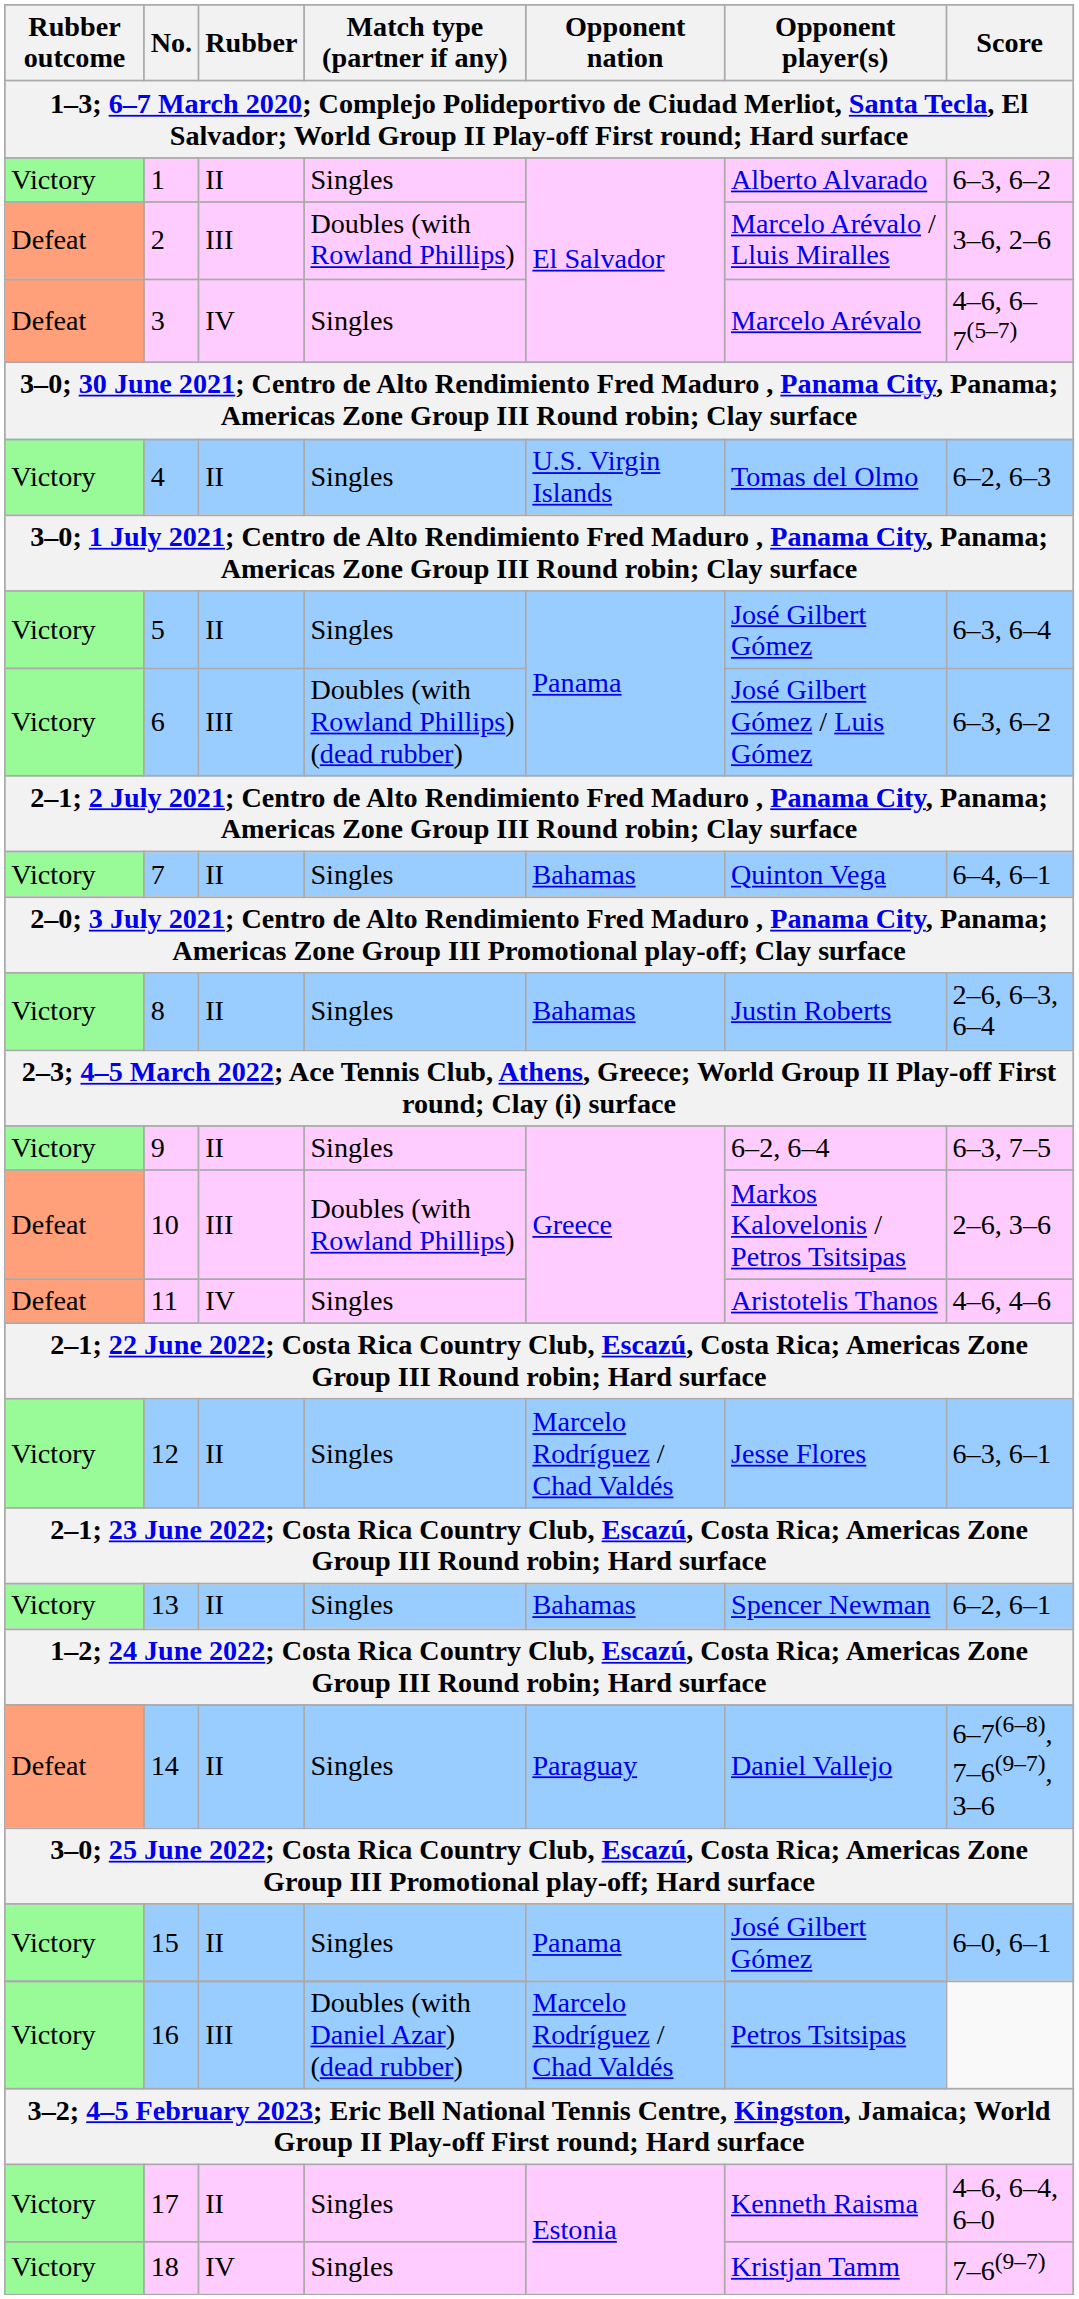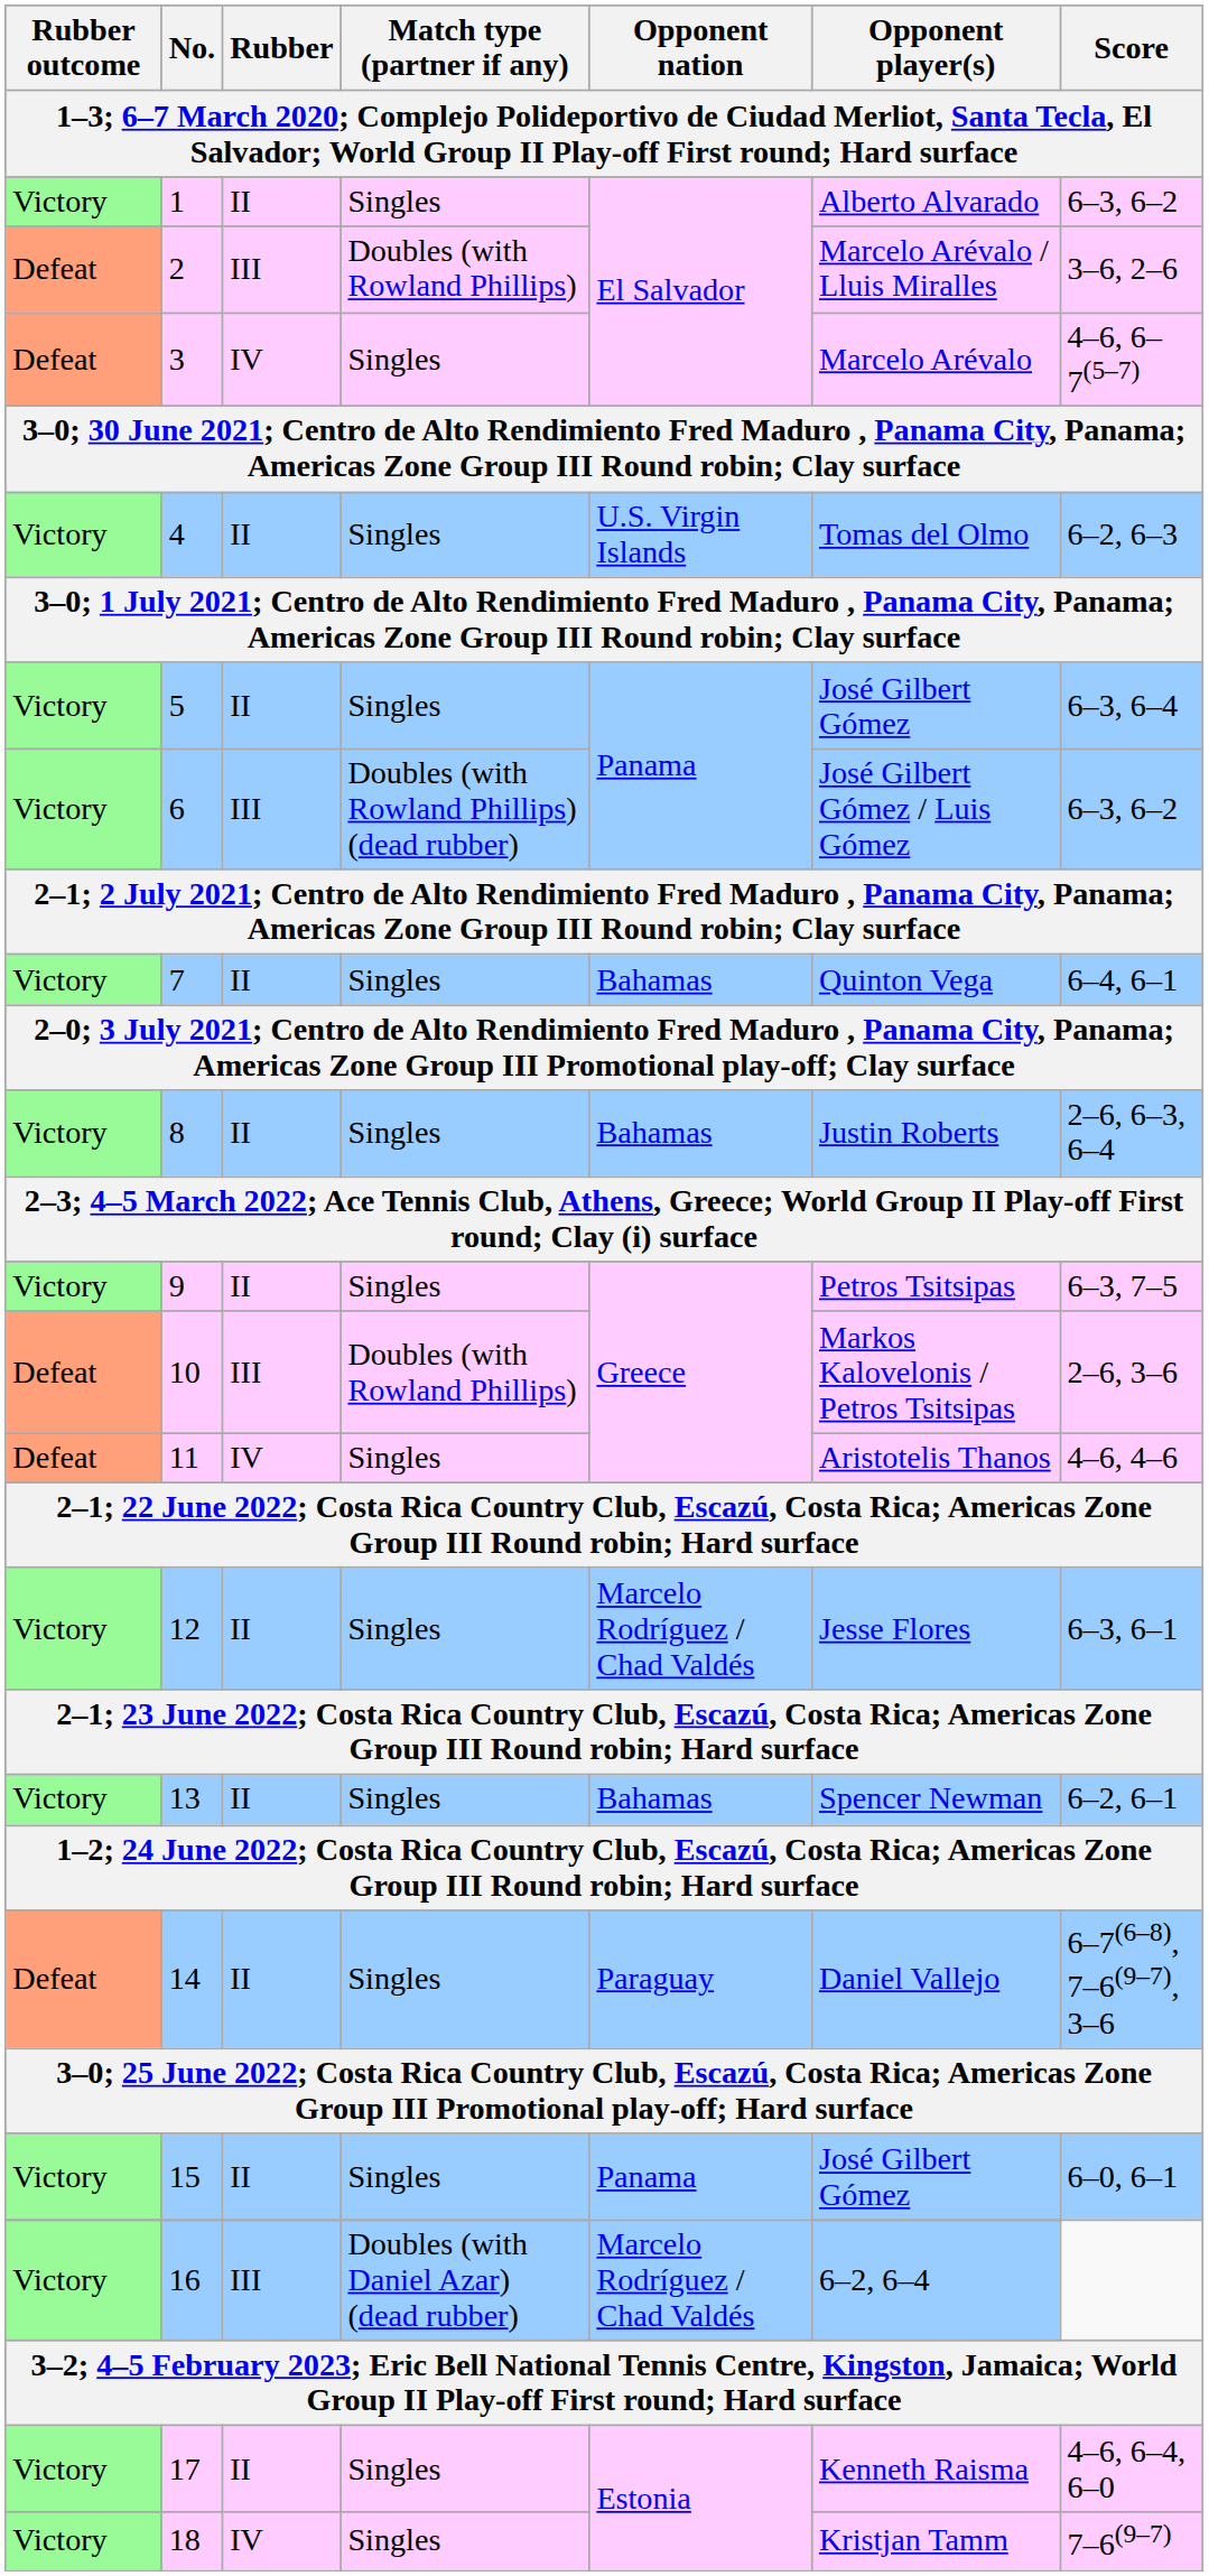 <table class=wikitable>
 <tr>
 <th>Rubber outcome</th>
 <th>No.</th>
 <th>Rubber</th>
 <th>Match type (partner if any)</th>
 <th>Opponent nation</th>
 <th>Opponent player(s)</th>
 <th>Score</th>
 </tr>
 <tr>
 <th colspan=7>1–3; <a href='#'>6–7 March 2020</a>; Complejo Polideportivo de Ciudad Merliot, <a href='#'>Santa Tecla</a>, El Salvador; World Group II Play-off First round; Hard surface</th>
 </tr>
 <tr bgcolor=#FFCCFF>
 <td bgcolor=98FB98>Victory</td>
 <td>1</td>
 <td>II</td>
 <td>Singles</td>
 <td rowspan=3> <a href='#'>El Salvador</a></td>
 <td><a href='#'>Alberto Alvarado</a></td>
 <td>6–3, 6–2</td>
 </tr>
 <tr bgcolor=#FFCCFF>
 <td bgcolor=FFA07A>Defeat</td>
 <td>2</td>
 <td>III</td>
 <td>Doubles (with <a href='#'>Rowland Phillips</a>)</td>
 <td><a href='#'>Marcelo Arévalo</a> / <a href='#'>Lluis Miralles</a></td>
 <td>3–6, 2–6</td>
 </tr>
 <tr bgcolor=#FFCCFF>
 <td bgcolor=FFA07A>Defeat</td>
 <td>3</td>
 <td>IV</td>
 <td>Singles</td>
 <td><a href='#'>Marcelo Arévalo</a></td>
 <td>4–6, 6–7<sup>(5–7)</sup></td>
 </tr>
 <tr>
 <th colspan=7>3–0; <a href='#'>30 June 2021</a>; Centro de Alto Rendimiento Fred Maduro , <a href='#'>Panama City</a>, Panama; Americas Zone Group III Round robin; Clay surface</th>
 </tr>
 <tr bgcolor=#99CCFF>
 <td bgcolor=98FB98>Victory</td>
 <td>4</td>
 <td>II</td>
 <td>Singles</td>
 <td> <a href='#'>U.S. Virgin Islands</a></td>
 <td><a href='#'>Tomas del Olmo</a></td>
 <td>6–2, 6–3</td>
 </tr>
 <tr>
 <th colspan=7>3–0; <a href='#'>1 July 2021</a>; Centro de Alto Rendimiento Fred Maduro , <a href='#'>Panama City</a>, Panama; Americas Zone Group III Round robin; Clay surface</th>
 </tr>
 <tr bgcolor=#99CCFF>
 <td bgcolor=98FB98>Victory</td>
 <td>5</td>
 <td>II</td>
 <td>Singles</td>
 <td rowspan=2> <a href='#'>Panama</a></td>
 <td><a href='#'>José Gilbert Gómez</a></td>
 <td>6–3, 6–4</td>
 </tr>
 <tr bgcolor=#99CCFF>
 <td bgcolor=98FB98>Victory</td>
 <td>6</td>
 <td>III</td>
 <td>Doubles (with <a href='#'>Rowland Phillips</a>) (<a href='#'>dead rubber</a>)</td>
 <td><a href='#'>José Gilbert Gómez</a> / <a href='#'>Luis Gómez</a></td>
 <td>6–3, 6–2</td>
 </tr>
 <tr>
 <th colspan=7>2–1; <a href='#'>2 July 2021</a>; Centro de Alto Rendimiento Fred Maduro , <a href='#'>Panama City</a>, Panama; Americas Zone Group III Round robin; Clay surface</th>
 </tr>
 <tr bgcolor=#99CCFF>
 <td bgcolor=98FB98>Victory</td>
 <td>7</td>
 <td>II</td>
 <td>Singles</td>
 <td> <a href='#'>Bahamas</a></td>
 <td><a href='#'>Quinton Vega</a></td>
 <td>6–4, 6–1</td>
 </tr>
 <tr>
 <th colspan=7>2–0; <a href='#'>3 July 2021</a>; Centro de Alto Rendimiento Fred Maduro , <a href='#'>Panama City</a>, Panama; Americas Zone Group III Promotional play-off; Clay surface</th>
 </tr>
 <tr bgcolor=#99CCFF>
 <td bgcolor=98FB98>Victory</td>
 <td>8</td>
 <td>II</td>
 <td>Singles</td>
 <td> <a href='#'>Bahamas</a></td>
 <td><a href='#'>Justin Roberts</a></td>
 <td>2–6, 6–3, 6–4</td>
 </tr>
 <tr>
 <th colspan=7>2–3; <a href='#'>4–5 March 2022</a>; Ace Tennis Club, <a href='#'>Athens</a>, Greece; World Group II Play-off First round; Clay (i) surface</th>
 </tr>
 <tr bgcolor=#FFCCFF>
 <td bgcolor=98FB98>Victory</td>
 <td>9</td>
 <td>II</td>
 <td>Singles</td>
 <td rowspan=3> <a href='#'>Greece</a></td>
-<td>6–2, 6–4</td>
+<td><a href='#'>Petros Tsitsipas</a></td>
 <td>6–3, 7–5</td>
 </tr>
 <tr bgcolor=#FFCCFF>
 <td bgcolor=FFA07A>Defeat</td>
 <td>10</td>
 <td>III</td>
 <td>Doubles (with <a href='#'>Rowland Phillips</a>)</td>
 <td><a href='#'>Markos Kalovelonis</a> / <a href='#'>Petros Tsitsipas</a></td>
 <td>2–6, 3–6</td>
 </tr>
 <tr bgcolor=#FFCCFF>
 <td bgcolor=FFA07A>Defeat</td>
 <td>11</td>
 <td>IV</td>
 <td>Singles</td>
 <td><a href='#'>Aristotelis Thanos</a></td>
 <td>4–6, 4–6</td>
 </tr>
 <tr>
 <th colspan=7>2–1; <a href='#'>22 June 2022</a>; Costa Rica Country Club, <a href='#'>Escazú</a>, Costa Rica; Americas Zone Group III Round robin; Hard surface</th>
 </tr>
 <tr bgcolor=#99CCFF>
 <td bgcolor=98FB98>Victory</td>
 <td>12</td>
 <td>II</td>
 <td>Singles</td>
 <td><a href='#'>Marcelo Rodríguez</a> / <a href='#'>Chad Valdés</a></td>
 <td><a href='#'>Jesse Flores</a></td>
 <td>6–3, 6–1</td>
 </tr>
 <tr>
 <th colspan=7>2–1; <a href='#'>23 June 2022</a>; Costa Rica Country Club, <a href='#'>Escazú</a>, Costa Rica; Americas Zone Group III Round robin; Hard surface</th>
 </tr>
 <tr bgcolor=#99CCFF>
 <td bgcolor=98FB98>Victory</td>
 <td>13</td>
 <td>II</td>
 <td>Singles</td>
 <td> <a href='#'>Bahamas</a></td>
 <td><a href='#'>Spencer Newman</a></td>
 <td>6–2, 6–1</td>
 </tr>
 <tr>
 <th colspan=7>1–2; <a href='#'>24 June 2022</a>; Costa Rica Country Club, <a href='#'>Escazú</a>, Costa Rica; Americas Zone Group III Round robin; Hard surface</th>
 </tr>
 <tr bgcolor=#99CCFF>
 <td bgcolor=FFA07A>Defeat</td>
 <td>14</td>
 <td>II</td>
 <td>Singles</td>
 <td> <a href='#'>Paraguay</a></td>
 <td><a href='#'>Daniel Vallejo</a></td>
 <td>6–7<sup>(6–8)</sup>, 7–6<sup>(9–7)</sup>, 3–6</td>
 </tr>
 <tr>
 <th colspan=7>3–0; <a href='#'>25 June 2022</a>; Costa Rica Country Club, <a href='#'>Escazú</a>, Costa Rica; Americas Zone Group III Promotional play-off; Hard surface</th>
 </tr>
 <tr bgcolor=#99CCFF>
 <td bgcolor=98FB98>Victory</td>
 <td>15</td>
 <td>II</td>
 <td>Singles</td>
 <td rowspan=2> <a href='#'>Panama</a></td>
 <td><a href='#'>José Gilbert Gómez</a></td>
 <td>6–0, 6–1</td>
 </tr>
 <tr>
 </tr>
 <tr bgcolor=#99CCFF>
 <td bgcolor=98FB98>Victory</td>
 <td>16</td>
 <td>III</td>
 <td>Doubles (with <a href='#'>Daniel Azar</a>) (<a href='#'>dead rubber</a>)</td>
 <td><a href='#'>Marcelo Rodríguez</a> / <a href='#'>Chad Valdés</a></td>
-<td><a href='#'>Petros Tsitsipas</a></td>
+<td>6–2, 6–4</td>
 </tr>
 <tr>
 <th colspan=7>3–2; <a href='#'>4–5 February 2023</a>; Eric Bell National Tennis Centre, <a href='#'>Kingston</a>, Jamaica; World Group II Play-off First round; Hard surface</th>
 </tr>
 <tr bgcolor=#FFCCFF>
 <td bgcolor=98FB98>Victory</td>
 <td>17</td>
 <td>II</td>
 <td>Singles</td>
 <td rowspan=2> <a href='#'>Estonia</a></td>
 <td><a href='#'>Kenneth Raisma</a></td>
 <td>4–6, 6–4, 6–0</td>
 </tr>
 <tr bgcolor=#FFCCFF>
 <td bgcolor=98FB98>Victory</td>
 <td>18</td>
 <td>IV</td>
 <td>Singles</td>
 <td><a href='#'>Kristjan Tamm</a></td>
 <td>7–6<sup>(9–7)</sup>  </td>
 </tr>
 </table>
